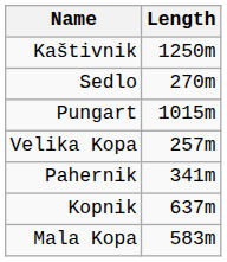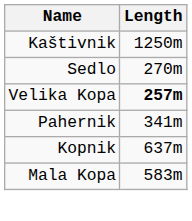 <table class="wikitable" style="font-size:95%;">
 <tr>
 <th>Name</th>
 <th>Length</th>
 </tr>
 <tr align=right>
 <td>Kaštivnik</td>
 <td>1250m</td>
 </tr>
 <tr align=right>
 <td>Sedlo</td>
 <td>270m</td>
 </tr>
 <tr align=right>
-<td>Pungart</td>
-<td>1015m</td>
-</tr>
-<tr align=right>
 <td>Velika Kopa</td>
-<td>257m</td>
+<td><strong>257m</strong></td>
 </tr>
 <tr align=right>
 <td>Pahernik</td>
 <td>341m</td>
 </tr>
 <tr align=right>
 <td>Kopnik</td>
 <td>637m</td>
 </tr>
 <tr align=right>
 <td>Mala Kopa</td>
 <td>583m</td>
 </tr>
 </table>
